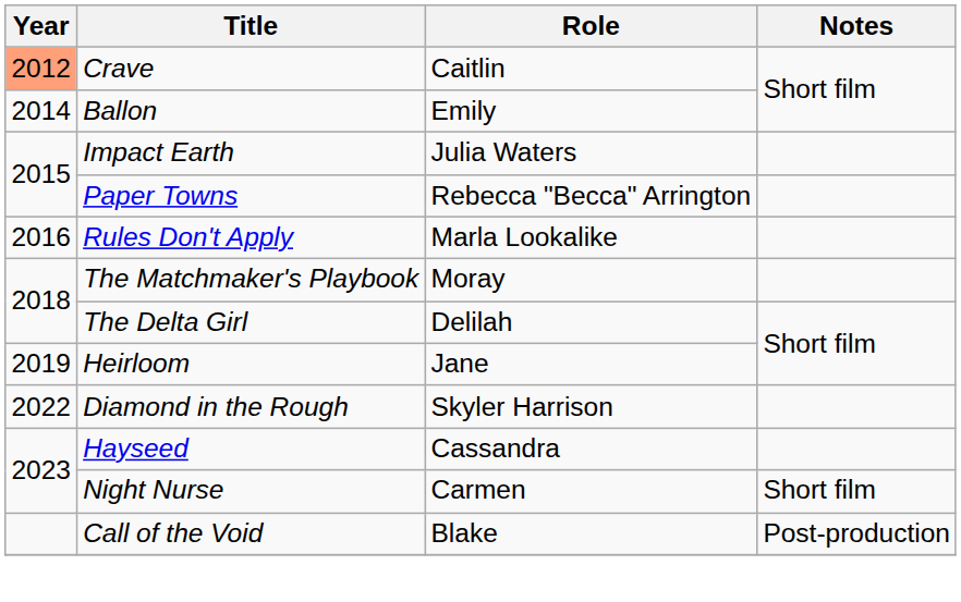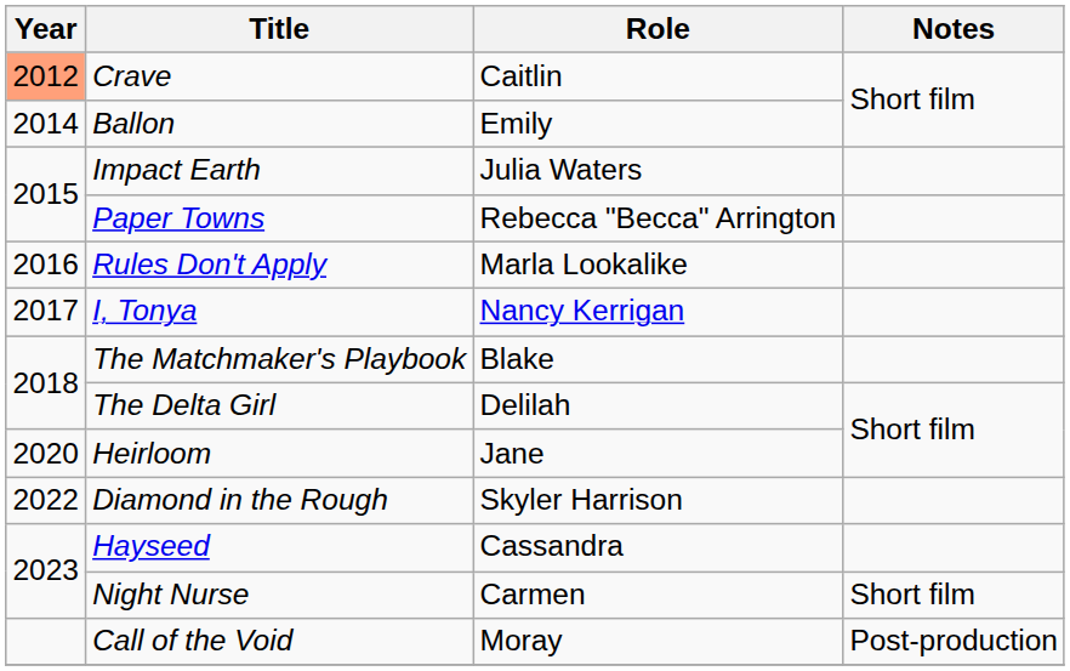 <table class="wikitable sortable plainrowheaders">
 <tr>
 <th>Year</th>
 <th scope="col">Title</th>
 <th scope="col">Role</th>
 <th scope="col" class="unsortable">Notes</th>
 </tr>
 <tr>
 <td style="background: lightsalmon;">2012</td>
 <td><em>Crave</em></td>
 <td>Caitlin</td>
 <td rowspan=2>Short film</td>
 </tr>
 <tr>
 <td>2014</td>
 <td><em>Ballon</em></td>
 <td>Emily</td>
 </tr>
 <tr>
 <td rowspan=2>2015</td>
 <td><em>Impact Earth</em></td>
 <td>Julia Waters</td>
 <td></td>
 </tr>
 <tr>
 <td><em><a href='#'>Paper Towns</a></em></td>
 <td>Rebecca "Becca" Arrington</td>
 <td></td>
 </tr>
 <tr>
 <td>2016</td>
 <td><em><a href='#'>Rules Don't Apply</a></em></td>
 <td>Marla Lookalike</td>
 <td></td>
 </tr>
 <tr>
+<td>2017</td>
+<td><em><a href='#'>I, Tonya</a></em></td>
+<td><a href='#'>Nancy Kerrigan</a></td>
+<td></td>
+</tr>
+<tr>
 <td rowspan=2>2018</td>
 <td><em>The Matchmaker's Playbook</em></td>
-<td>Moray</td>
+<td>Blake</td>
 <td></td>
 </tr>
 <tr>
 <td><em>The Delta Girl</em></td>
 <td>Delilah</td>
 <td rowspan=2>Short film</td>
 </tr>
 <tr>
-<td>2019</td>
+<td>2020</td>
 <td><em>Heirloom</em></td>
 <td>Jane</td>
 </tr>
 <tr>
 <td>2022</td>
 <td><em>Diamond in the Rough</em></td>
 <td>Skyler Harrison</td>
 <td></td>
 </tr>
 <tr>
 <td rowspan=2>2023</td>
 <td><em><a href='#'>Hayseed</a></em></td>
 <td>Cassandra</td>
 <td></td>
 </tr>
 <tr>
 <td><em>Night Nurse</em></td>
 <td>Carmen</td>
 <td>Short film</td>
 </tr>
 <tr>
 <td></td>
 <td><em>Call of the Void</em></td>
-<td>Blake</td>
+<td>Moray</td>
 <td>Post-production</td>
 </tr>
 <tr>
 </tr>
 </table>
